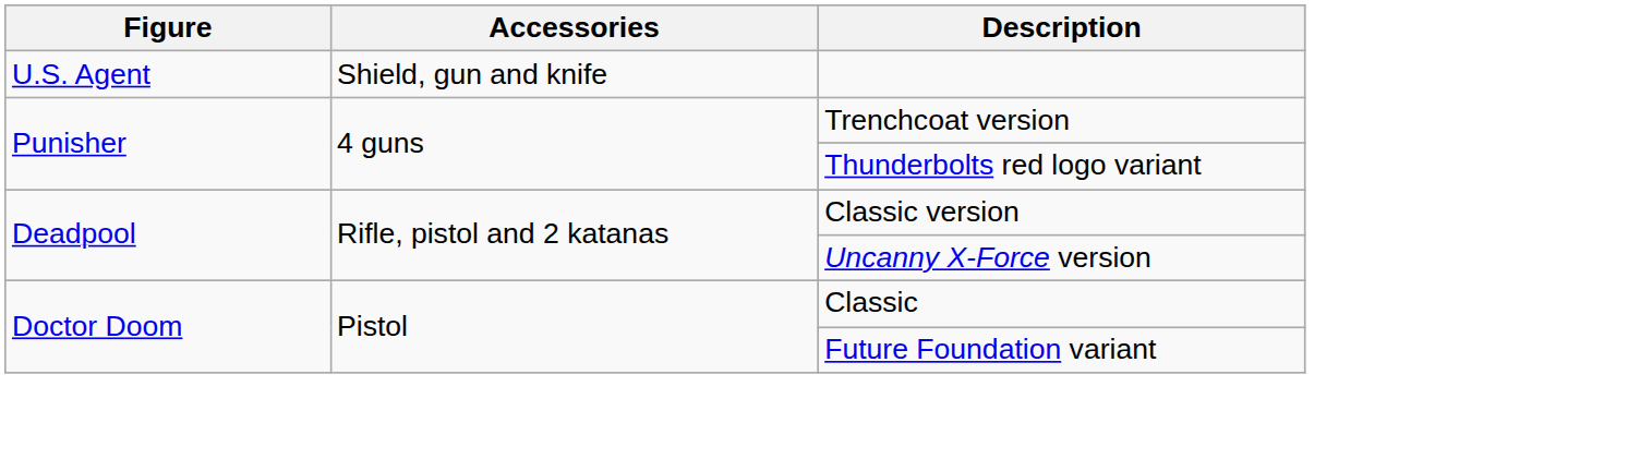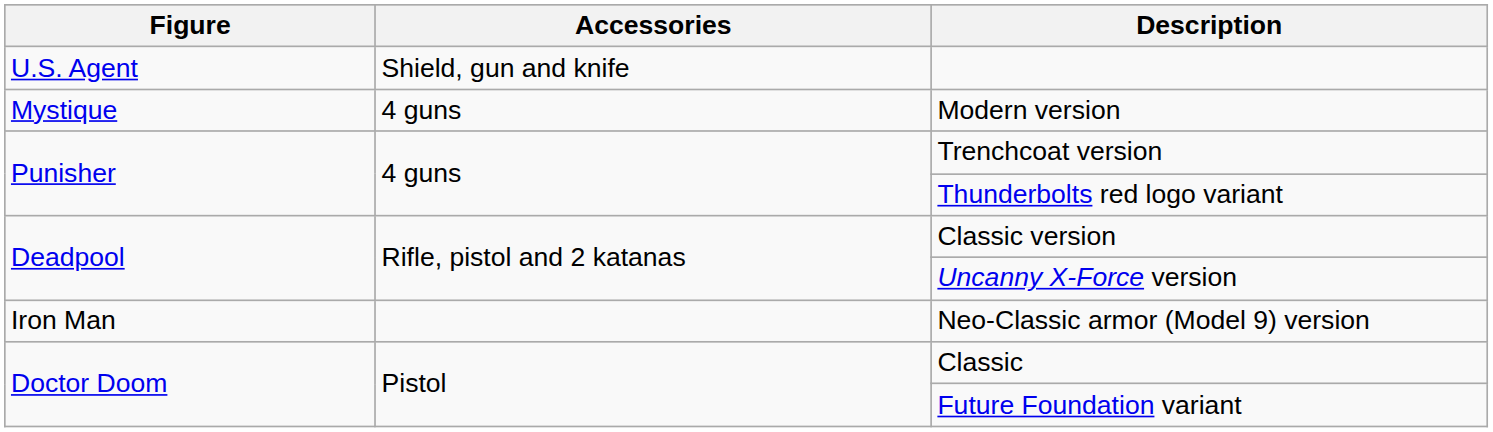 <table class="wikitable">
 <tr>
 <th width="20%"><strong>Figure</strong></th>
 <th width="30%"><strong>Accessories</strong></th>
 <th width="30%"><strong>Description</strong></th>
 </tr>
 <tr>
 <td><a href='#'>U.S. Agent</a></td>
 <td>Shield, gun and knife</td>
 <td></td>
+</tr>
+<tr>
+<td><a href='#'>Mystique</a></td>
+<td>4 guns</td>
+<td>Modern version</td>
 </tr>
 <tr>
 <td rowspan="2"><a href='#'>Punisher</a></td>
 <td rowspan="2">4 guns</td>
 <td>Trenchcoat version</td>
 </tr>
 <tr>
 <td><a href='#'>Thunderbolts</a> red logo variant</td>
 </tr>
 <tr>
 <td rowspan="2"><a href='#'>Deadpool</a></td>
 <td rowspan="2">Rifle, pistol and 2 katanas</td>
 <td>Classic version</td>
 </tr>
 <tr>
 <td><em><a href='#'>Uncanny X-Force</a></em> version</td>
 </tr>
 <tr>
+<td>Iron Man</td>
+<td></td>
+<td>Neo-Classic armor (Model 9) version</td>
+</tr>
+<tr>
 <td rowspan="2"><a href='#'>Doctor Doom</a></td>
 <td rowspan="2">Pistol</td>
 <td>Classic</td>
 </tr>
 <tr>
 <td><a href='#'>Future Foundation</a> variant</td>
 </tr>
 </table>
